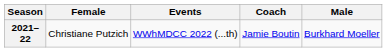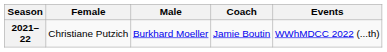 <table class="wikitable">
 <tr>
 <th scope="col" width=60>Season</th>
 <th scope="col">Female</th>
+<th scope="col">Male</th>
+<th scope="col">Coach</th>
 <th scope="col">Events</th>
-<th scope="col">Coach</th>
-<th scope="col">Male</th>
 </tr>
 <tr>
 <th scope="row">2021–22</th>
 <td>Christiane Putzich</td>
+<td><a href='#'>Burkhard Moeller</a></td>
+<td><a href='#'>Jamie Boutin</a></td>
 <td><a href='#'>WWhMDCC 2022</a> (...th)</td>
-<td><a href='#'>Jamie Boutin</a></td>
-<td><a href='#'>Burkhard Moeller</a></td>
 </tr>
 </table>
